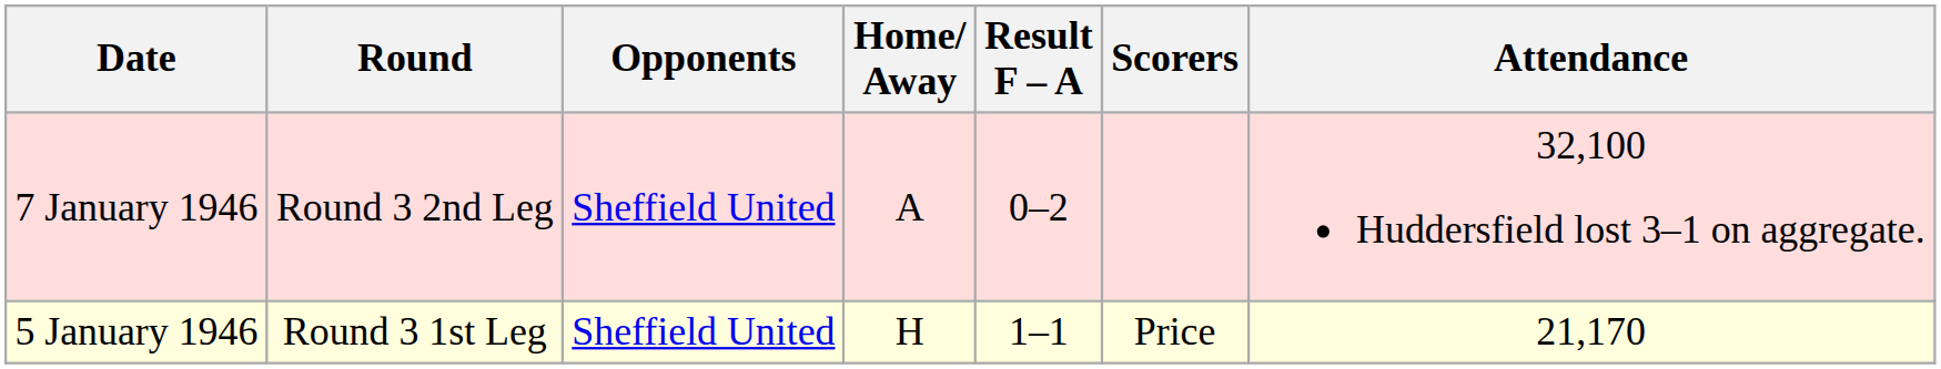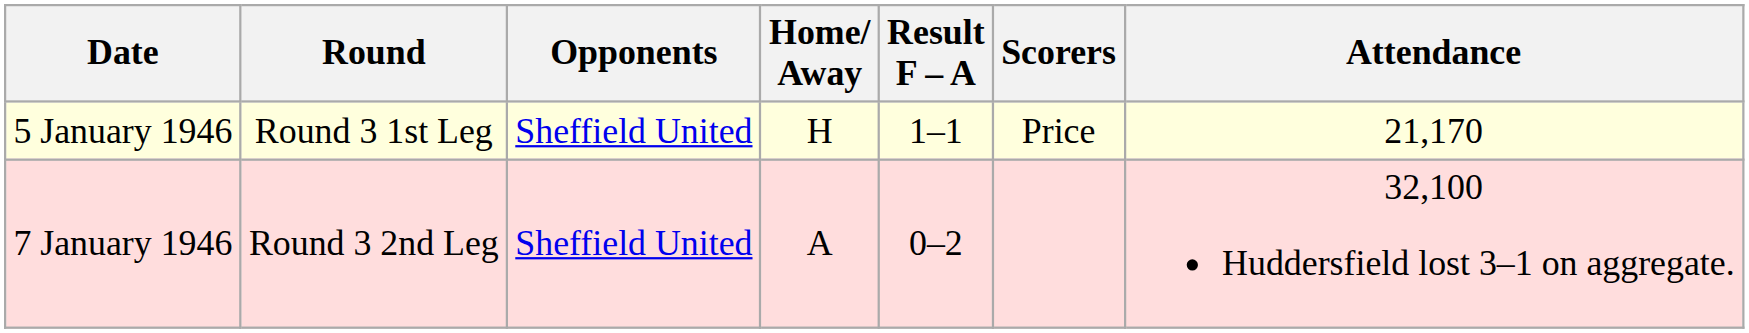 <table class="wikitable" style="text-align:center">
 <tr>
 <th>Date</th>
 <th>Round</th>
 <th>Opponents</th>
 <th>Home/<br>Away</th>
 <th>Result<br>F – A</th>
 <th>Scorers</th>
 <th>Attendance</th>
 </tr>
+<tr bgcolor="#ffffdd">
+<td>5 January 1946</td>
+<td>Round 3 1st Leg</td>
+<td><a href='#'>Sheffield United</a></td>
+<td>H</td>
+<td>1–1</td>
+<td>Price</td>
+<td>21,170</td>
+</tr>
 <tr bgcolor="#ffdddd">
 <td>7 January 1946</td>
 <td>Round 3 2nd Leg</td>
 <td><a href='#'>Sheffield United</a></td>
 <td>A</td>
 <td>0–2</td>
 <td></td>
 <td>32,100<br><ul><li>Huddersfield lost 3–1 on aggregate.</li></ul></td>
 </tr>
-<tr bgcolor="#ffffdd">
-<td>5 January 1946</td>
-<td>Round 3 1st Leg</td>
-<td><a href='#'>Sheffield United</a></td>
-<td>H</td>
-<td>1–1</td>
-<td>Price</td>
-<td>21,170</td>
-</tr>
 </table>
